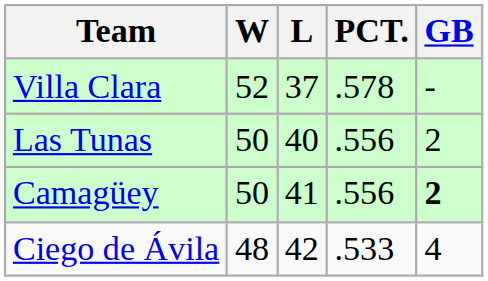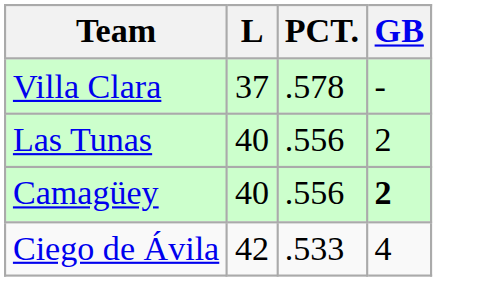 <table class="wikitable">
 <tr>
 <th>Team</th>
-<th>W</th>
 <th>L</th>
 <th>PCT.</th>
 <th><a href='#'>GB</a></th>
 </tr>
 <tr style="background-color:#ccffcc;">
 <td style="text-align: left"><a href='#'>Villa Clara</a></td>
-<td>52</td>
 <td>37</td>
 <td>.578</td>
 <td>-</td>
 </tr>
 <tr style="background-color:#ccffcc;">
 <td style="text-align: left"><a href='#'>Las Tunas</a></td>
-<td>50</td>
 <td>40</td>
 <td>.556</td>
 <td>2</td>
 </tr>
 <tr style="background-color:#ccffcc;">
 <td style="text-align: left"><a href='#'>Camagüey</a></td>
-<td>50</td>
-<td>41</td>
+<td>40</td>
 <td>.556</td>
 <td><strong>2</strong></td>
 </tr>
 <tr>
 <td style="text-align: left"><a href='#'>Ciego de Ávila</a></td>
-<td>48</td>
 <td>42</td>
 <td>.533</td>
 <td>4</td>
 </tr>
 </table>
